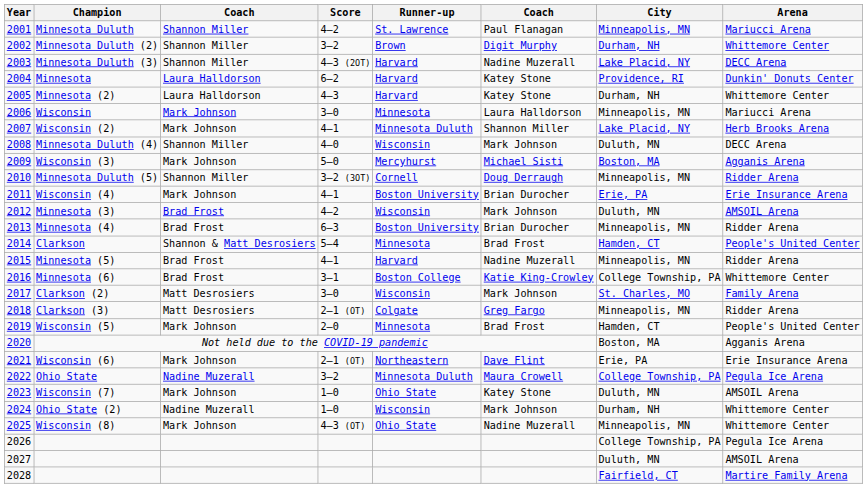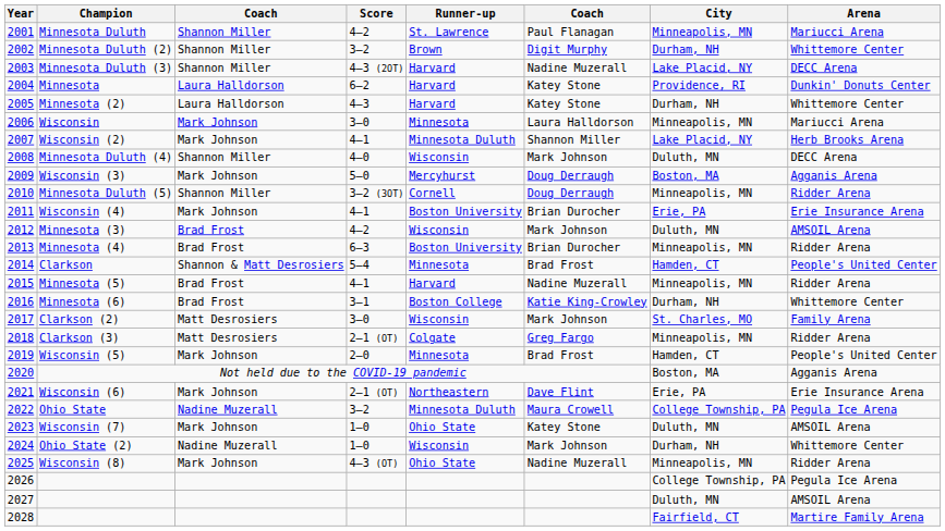 <table class="wikitable">
 <tr>
 <th>Year</th>
 <th>Champion</th>
 <th>Coach</th>
 <th>Score</th>
 <th>Runner-up</th>
 <th>Coach</th>
 <th>City</th>
 <th>Arena</th>
 </tr>
 <tr>
 <td><a href='#'>2001</a></td>
 <td><a href='#'>Minnesota Duluth</a></td>
 <td><a href='#'>Shannon Miller</a></td>
 <td>4–2</td>
 <td><a href='#'>St. Lawrence</a></td>
 <td>Paul Flanagan</td>
 <td><a href='#'>Minneapolis, MN</a></td>
 <td><a href='#'>Mariucci Arena</a></td>
 </tr>
 <tr>
 <td><a href='#'>2002</a></td>
 <td><a href='#'>Minnesota Duluth</a> (2)</td>
 <td>Shannon Miller</td>
 <td>3–2</td>
 <td><a href='#'>Brown</a></td>
 <td><a href='#'>Digit Murphy</a></td>
 <td><a href='#'>Durham, NH</a></td>
 <td><a href='#'>Whittemore Center</a></td>
 </tr>
 <tr>
 <td><a href='#'>2003</a></td>
 <td><a href='#'>Minnesota Duluth</a> (3)</td>
 <td>Shannon Miller</td>
 <td>4–3 <small>(2OT)</small></td>
 <td><a href='#'>Harvard</a></td>
 <td>Nadine Muzerall</td>
 <td><a href='#'>Lake Placid, NY</a></td>
 <td><a href='#'>DECC Arena</a></td>
 </tr>
 <tr>
 <td><a href='#'>2004</a></td>
 <td><a href='#'>Minnesota</a></td>
 <td><a href='#'>Laura Halldorson</a></td>
 <td>6–2</td>
 <td><a href='#'>Harvard</a></td>
 <td>Katey Stone</td>
 <td><a href='#'>Providence, RI</a></td>
 <td><a href='#'>Dunkin' Donuts Center</a></td>
 </tr>
 <tr>
 <td><a href='#'>2005</a></td>
 <td><a href='#'>Minnesota</a> (2)</td>
 <td>Laura Halldorson</td>
 <td>4–3</td>
 <td><a href='#'>Harvard</a></td>
 <td>Katey Stone</td>
 <td>Durham, NH</td>
 <td>Whittemore Center</td>
 </tr>
 <tr>
 <td><a href='#'>2006</a></td>
 <td><a href='#'>Wisconsin</a></td>
 <td><a href='#'>Mark Johnson</a></td>
 <td>3–0</td>
 <td><a href='#'>Minnesota</a></td>
 <td>Laura Halldorson</td>
 <td>Minneapolis, MN</td>
 <td>Mariucci Arena</td>
 </tr>
 <tr>
 <td><a href='#'>2007</a></td>
 <td><a href='#'>Wisconsin</a> (2)</td>
 <td>Mark Johnson</td>
 <td>4–1</td>
 <td><a href='#'>Minnesota Duluth</a></td>
 <td>Shannon Miller</td>
 <td><a href='#'>Lake Placid, NY</a></td>
 <td><a href='#'>Herb Brooks Arena</a></td>
 </tr>
 <tr>
 <td><a href='#'>2008</a></td>
 <td><a href='#'>Minnesota Duluth</a> (4)</td>
 <td>Shannon Miller</td>
 <td>4–0</td>
 <td><a href='#'>Wisconsin</a></td>
 <td>Mark Johnson</td>
 <td>Duluth, MN</td>
 <td>DECC Arena</td>
 </tr>
 <tr>
 <td><a href='#'>2009</a></td>
 <td><a href='#'>Wisconsin</a> (3)</td>
 <td>Mark Johnson</td>
 <td>5–0</td>
 <td><a href='#'>Mercyhurst</a></td>
-<td><a href='#'>Michael Sisti</a></td>
+<td><a href='#'>Doug Derraugh</a></td>
 <td><a href='#'>Boston, MA</a></td>
 <td><a href='#'>Agganis Arena</a></td>
 </tr>
 <tr>
 <td><a href='#'>2010</a></td>
 <td><a href='#'>Minnesota Duluth</a> (5)</td>
 <td>Shannon Miller</td>
 <td>3–2 <small>(3OT)</small></td>
 <td><a href='#'>Cornell</a></td>
 <td><a href='#'>Doug Derraugh</a></td>
 <td>Minneapolis, MN</td>
 <td><a href='#'>Ridder Arena</a></td>
 </tr>
 <tr>
 <td><a href='#'>2011</a></td>
 <td><a href='#'>Wisconsin</a> (4)</td>
 <td>Mark Johnson</td>
 <td>4–1</td>
 <td><a href='#'>Boston University</a></td>
 <td>Brian Durocher</td>
 <td><a href='#'>Erie, PA</a></td>
 <td><a href='#'>Erie Insurance Arena</a></td>
 </tr>
 <tr>
 <td><a href='#'>2012</a></td>
 <td><a href='#'>Minnesota</a> (3)</td>
 <td><a href='#'>Brad Frost</a></td>
 <td>4–2</td>
 <td><a href='#'>Wisconsin</a></td>
 <td>Mark Johnson</td>
 <td>Duluth, MN</td>
 <td><a href='#'>AMSOIL Arena</a></td>
 </tr>
 <tr>
 <td><a href='#'>2013</a></td>
 <td><a href='#'>Minnesota</a> (4)</td>
 <td>Brad Frost</td>
 <td>6–3</td>
 <td><a href='#'>Boston University</a></td>
 <td>Brian Durocher</td>
 <td>Minneapolis, MN</td>
 <td>Ridder Arena</td>
 </tr>
 <tr>
 <td><a href='#'>2014</a></td>
 <td><a href='#'>Clarkson</a></td>
 <td>Shannon & <a href='#'>Matt Desrosiers</a></td>
 <td>5–4</td>
 <td><a href='#'>Minnesota</a></td>
 <td>Brad Frost</td>
 <td><a href='#'>Hamden, CT</a></td>
 <td><a href='#'>People's United Center</a></td>
 </tr>
 <tr>
 <td><a href='#'>2015</a></td>
 <td><a href='#'>Minnesota</a> (5)</td>
 <td>Brad Frost</td>
 <td>4–1</td>
 <td><a href='#'>Harvard</a></td>
 <td>Nadine Muzerall</td>
 <td>Minneapolis, MN</td>
 <td>Ridder Arena</td>
 </tr>
 <tr>
 <td><a href='#'>2016</a></td>
 <td><a href='#'>Minnesota</a> (6)</td>
 <td>Brad Frost</td>
 <td>3–1</td>
 <td><a href='#'>Boston College</a></td>
 <td><a href='#'>Katie King-Crowley</a></td>
-<td>College Township, PA</td>
+<td>Durham, NH</td>
 <td>Whittemore Center</td>
 </tr>
 <tr>
 <td><a href='#'>2017</a></td>
 <td><a href='#'>Clarkson</a> (2)</td>
 <td>Matt Desrosiers</td>
 <td>3–0</td>
 <td><a href='#'>Wisconsin</a></td>
 <td>Mark Johnson</td>
 <td><a href='#'>St. Charles, MO</a></td>
 <td><a href='#'>Family Arena</a></td>
 </tr>
 <tr>
 <td><a href='#'>2018</a></td>
 <td><a href='#'>Clarkson</a> (3)</td>
 <td>Matt Desrosiers</td>
 <td>2–1 <small>(OT)</small></td>
 <td><a href='#'>Colgate</a></td>
 <td><a href='#'>Greg Fargo</a></td>
 <td>Minneapolis, MN</td>
 <td>Ridder Arena</td>
 </tr>
 <tr>
 <td><a href='#'>2019</a></td>
 <td><a href='#'>Wisconsin</a> (5)</td>
 <td>Mark Johnson</td>
 <td>2–0</td>
 <td><a href='#'>Minnesota</a></td>
 <td>Brad Frost</td>
 <td>Hamden, CT</td>
 <td>People's United Center</td>
 </tr>
 <tr>
 <td><a href='#'>2020</a></td>
 <td colspan=5 align=center><em>Not held due to the <a href='#'>COVID-19 pandemic</a></em></td>
 <td>Boston, MA</td>
 <td>Agganis Arena</td>
 </tr>
 <tr>
 <td><a href='#'>2021</a></td>
 <td><a href='#'>Wisconsin</a> (6)</td>
 <td>Mark Johnson</td>
 <td>2–1 <small>(OT)</small></td>
 <td><a href='#'>Northeastern</a></td>
 <td><a href='#'>Dave Flint</a></td>
 <td>Erie, PA</td>
 <td>Erie Insurance Arena</td>
 </tr>
 <tr>
 <td><a href='#'>2022</a></td>
 <td><a href='#'>Ohio State</a></td>
 <td><a href='#'>Nadine Muzerall</a></td>
 <td>3–2</td>
 <td><a href='#'>Minnesota Duluth</a></td>
 <td><a href='#'>Maura Crowell</a></td>
 <td><a href='#'>College Township, PA</a></td>
 <td><a href='#'>Pegula Ice Arena</a></td>
 </tr>
 <tr>
 <td><a href='#'>2023</a></td>
 <td><a href='#'>Wisconsin</a> (7)</td>
 <td>Mark Johnson</td>
 <td>1–0</td>
 <td><a href='#'>Ohio State</a></td>
 <td>Katey Stone</td>
 <td>Duluth, MN</td>
 <td>AMSOIL Arena</td>
 </tr>
 <tr>
 <td><a href='#'>2024</a></td>
 <td><a href='#'>Ohio State</a> (2)</td>
 <td>Nadine Muzerall</td>
 <td>1–0</td>
 <td><a href='#'>Wisconsin</a></td>
 <td>Mark Johnson</td>
 <td>Durham, NH</td>
 <td>Whittemore Center</td>
 </tr>
 <tr>
 <td><a href='#'>2025</a></td>
 <td><a href='#'>Wisconsin</a> (8)</td>
 <td>Mark Johnson</td>
 <td>4–3 <small>(OT)</small></td>
 <td><a href='#'>Ohio State</a></td>
 <td>Nadine Muzerall</td>
 <td>Minneapolis, MN</td>
-<td>Whittemore Center</td>
+<td>Ridder Arena</td>
 </tr>
 <tr>
 <td>2026</td>
 <td></td>
 <td></td>
 <td></td>
 <td></td>
 <td></td>
 <td>College Township, PA</td>
 <td>Pegula Ice Arena</td>
 </tr>
 <tr>
 <td>2027</td>
 <td></td>
 <td></td>
 <td></td>
 <td></td>
 <td></td>
 <td>Duluth, MN</td>
 <td>AMSOIL Arena</td>
 </tr>
 <tr>
 <td>2028</td>
 <td></td>
 <td></td>
 <td></td>
 <td></td>
 <td></td>
 <td><a href='#'>Fairfield, CT</a></td>
 <td><a href='#'>Martire Family Arena</a></td>
 </tr>
 </table>
